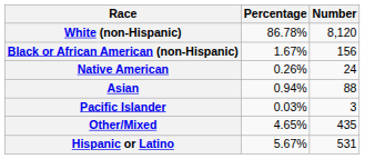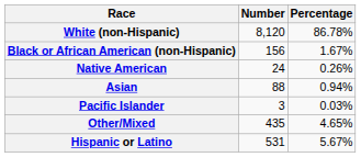 <table class="wikitable" style="text-align:right">
 <tr>
 <th scope="col">Race</th>
+<th scope="col">Number</th>
 <th scope="col">Percentage</th>
-<th scope="col">Number</th>
 </tr>
 <tr>
 <th scope="row"><a href='#'>White</a> (non-Hispanic)</th>
+<td>8,120</td>
 <td>86.78%</td>
-<td>8,120</td>
 </tr>
 <tr>
 <th scope="row"><a href='#'>Black or African American</a> (non-Hispanic)</th>
+<td>156</td>
 <td>1.67%</td>
-<td>156</td>
 </tr>
 <tr>
 <th scope="row"><a href='#'>Native American</a></th>
+<td>24</td>
 <td>0.26%</td>
-<td>24</td>
 </tr>
 <tr>
 <th scope="row"><a href='#'>Asian</a></th>
+<td>88</td>
 <td>0.94%</td>
-<td>88</td>
 </tr>
 <tr>
 <th scope="row"><a href='#'>Pacific Islander</a></th>
+<td>3</td>
 <td>0.03%</td>
-<td>3</td>
 </tr>
 <tr>
 <th scope="row"><a href='#'>Other/Mixed</a></th>
+<td>435</td>
 <td>4.65%</td>
-<td>435</td>
 </tr>
 <tr>
 <th scope="row"><a href='#'>Hispanic</a> or <a href='#'>Latino</a></th>
+<td>531</td>
 <td>5.67%</td>
-<td>531</td>
 </tr>
 </table>
